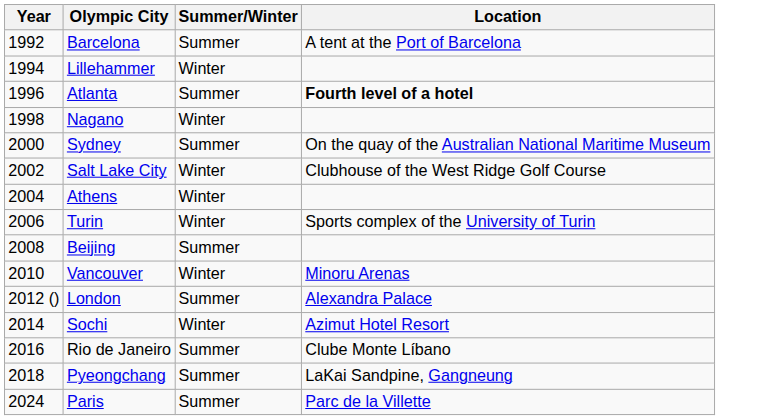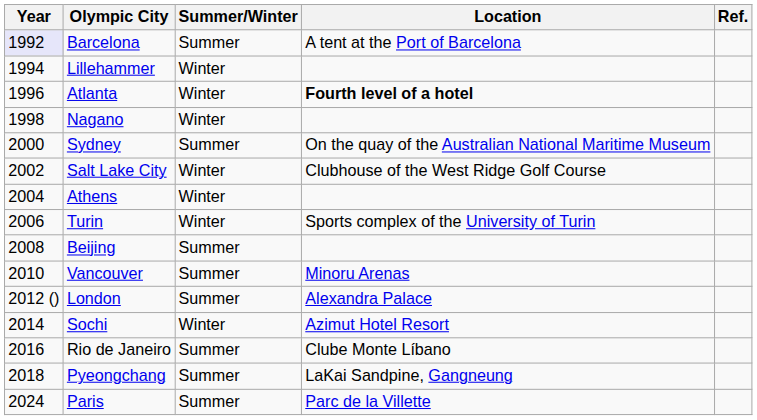 <table class="wikitable">
 <tr>
 <th>Year</th>
 <th>Olympic City</th>
 <th>Summer/Winter</th>
 <th>Location</th>
+<th>Ref.</th>
 </tr>
 <tr>
-<td>1992</td>
+<td style="background: lavender;">1992</td>
 <td><a href='#'>Barcelona</a></td>
 <td>Summer</td>
 <td>A tent at the <a href='#'>Port of Barcelona</a></td>
+<td></td>
 </tr>
 <tr>
 <td>1994</td>
 <td><a href='#'>Lillehammer</a></td>
 <td>Winter</td>
 <td></td>
+<td></td>
 </tr>
 <tr>
 <td>1996</td>
 <td><a href='#'>Atlanta</a></td>
-<td>Summer</td>
+<td>Winter</td>
 <td><strong>Fourth level of a hotel</strong></td>
+<td></td>
 </tr>
 <tr>
 <td>1998</td>
 <td><a href='#'>Nagano</a></td>
 <td>Winter</td>
+<td></td>
 <td></td>
 </tr>
 <tr>
 <td>2000</td>
 <td><a href='#'>Sydney</a></td>
 <td>Summer</td>
 <td>On the quay of the <a href='#'>Australian National Maritime Museum</a></td>
+<td></td>
 </tr>
 <tr>
 <td>2002</td>
 <td><a href='#'>Salt Lake City</a></td>
 <td>Winter</td>
 <td>Clubhouse of the West Ridge Golf Course</td>
+<td></td>
 </tr>
 <tr>
 <td>2004</td>
 <td><a href='#'>Athens</a></td>
 <td>Winter</td>
+<td></td>
 <td></td>
 </tr>
 <tr>
 <td>2006</td>
 <td><a href='#'>Turin</a></td>
 <td>Winter</td>
 <td>Sports complex of the <a href='#'>University of Turin</a></td>
+<td></td>
 </tr>
 <tr>
 <td>2008</td>
 <td><a href='#'>Beijing</a></td>
 <td>Summer</td>
 <td></td>
+<td></td>
 </tr>
 <tr>
 <td>2010</td>
 <td><a href='#'>Vancouver</a></td>
-<td>Winter</td>
+<td>Summer</td>
 <td><a href='#'>Minoru Arenas</a></td>
+<td></td>
 </tr>
 <tr>
 <td>2012 ()</td>
 <td><a href='#'>London</a></td>
 <td>Summer</td>
 <td><a href='#'>Alexandra Palace</a></td>
+<td></td>
 </tr>
 <tr>
 <td>2014</td>
 <td><a href='#'>Sochi</a></td>
 <td>Winter</td>
 <td><a href='#'>Azimut Hotel Resort</a></td>
+<td></td>
 </tr>
 <tr>
 <td>2016</td>
 <td>Rio de Janeiro</td>
 <td>Summer</td>
 <td>Clube Monte Líbano</td>
+<td></td>
 </tr>
 <tr>
 <td>2018</td>
 <td><a href='#'>Pyeongchang</a></td>
 <td>Summer</td>
 <td>LaKai Sandpine, <a href='#'>Gangneung</a></td>
+<td></td>
 </tr>
 <tr>
 <td>2024</td>
 <td><a href='#'>Paris</a></td>
 <td>Summer</td>
 <td><a href='#'>Parc de la Villette</a></td>
+<td></td>
 </tr>
 </table>
